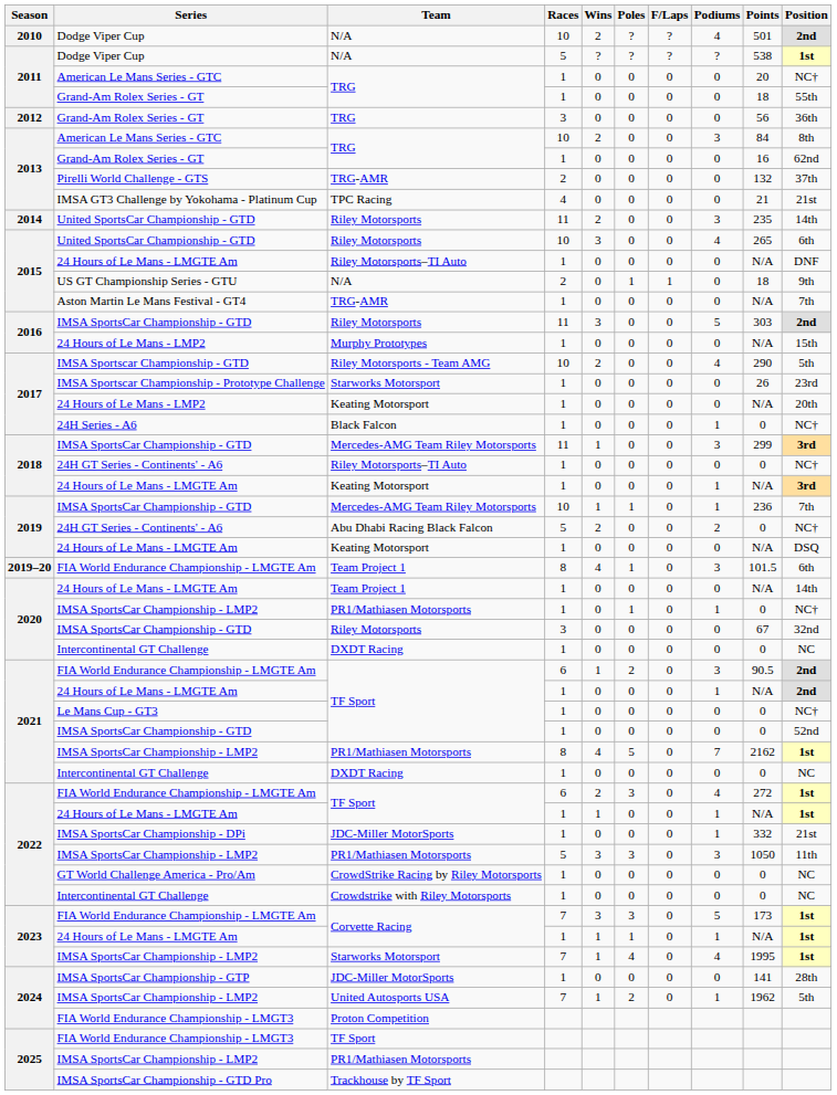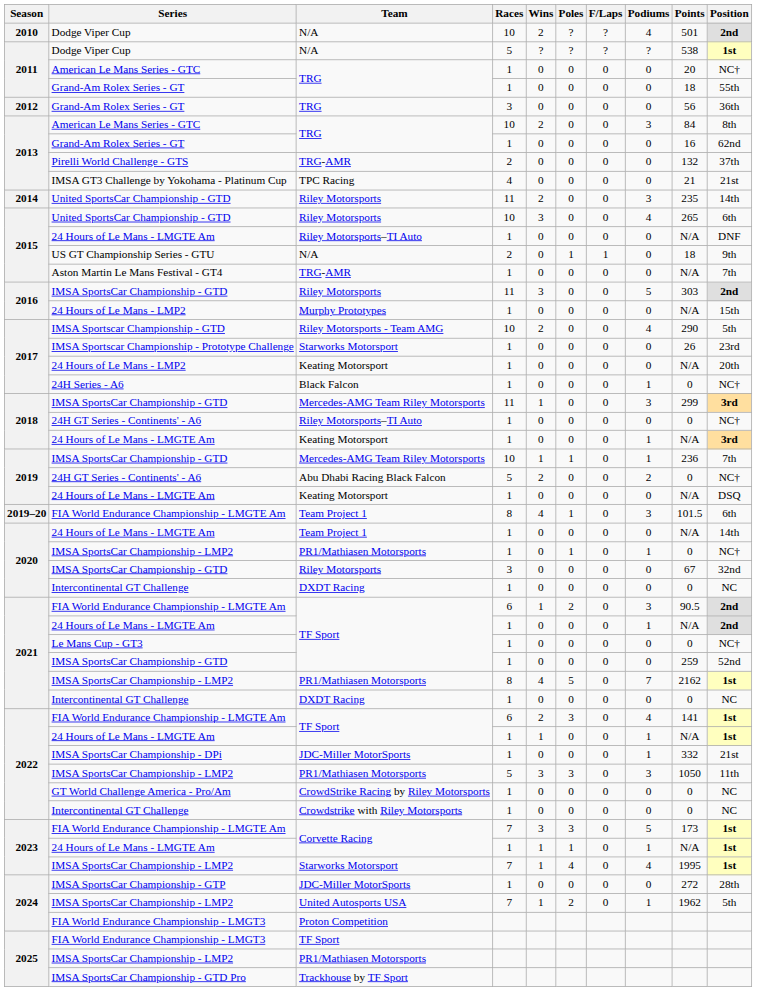 <table class="wikitable" style="font-size: 90%; text-align:center">
 <tr>
 <th>Season</th>
 <th>Series</th>
 <th>Team</th>
 <th>Races</th>
 <th>Wins</th>
 <th>Poles</th>
 <th>F/Laps</th>
 <th>Podiums</th>
 <th>Points</th>
 <th>Position</th>
 </tr>
 <tr>
 <th>2010</th>
 <td align="left">Dodge Viper Cup</td>
 <td align="left">N/A</td>
 <td>10</td>
 <td>2</td>
 <td>?</td>
 <td>?</td>
 <td>4</td>
 <td>501</td>
 <td style="background:#DFDFDF;"><strong>2nd</strong></td>
 </tr>
 <tr>
 <th rowspan="3">2011</th>
 <td align="left">Dodge Viper Cup</td>
 <td align="left">N/A</td>
 <td>5</td>
 <td>?</td>
 <td>?</td>
 <td>?</td>
 <td>?</td>
 <td>538</td>
 <td style="background:#FFFFBF;"><strong>1st</strong></td>
 </tr>
 <tr>
 <td align="left"><a href='#'>American Le Mans Series - GTC</a></td>
 <td rowspan="2" align="left"><a href='#'>TRG</a></td>
 <td>1</td>
 <td>0</td>
 <td>0</td>
 <td>0</td>
 <td>0</td>
 <td>20</td>
 <td>NC†</td>
 </tr>
 <tr>
 <td align="left"><a href='#'>Grand-Am Rolex Series - GT</a></td>
 <td>1</td>
 <td>0</td>
 <td>0</td>
 <td>0</td>
 <td>0</td>
 <td>18</td>
 <td>55th</td>
 </tr>
 <tr>
 <th>2012</th>
 <td align="left"><a href='#'>Grand-Am Rolex Series - GT</a></td>
 <td align="left"><a href='#'>TRG</a></td>
 <td>3</td>
 <td>0</td>
 <td>0</td>
 <td>0</td>
 <td>0</td>
 <td>56</td>
 <td>36th</td>
 </tr>
 <tr>
 <th rowspan="4">2013</th>
 <td align="left"><a href='#'>American Le Mans Series - GTC</a></td>
 <td rowspan="2" align="left"><a href='#'>TRG</a></td>
 <td>10</td>
 <td>2</td>
 <td>0</td>
 <td>0</td>
 <td>3</td>
 <td>84</td>
 <td>8th</td>
 </tr>
 <tr>
 <td align="left"><a href='#'>Grand-Am Rolex Series - GT</a></td>
 <td>1</td>
 <td>0</td>
 <td>0</td>
 <td>0</td>
 <td>0</td>
 <td>16</td>
 <td>62nd</td>
 </tr>
 <tr>
 <td align="left"><a href='#'>Pirelli World Challenge - GTS</a></td>
 <td align="left"><a href='#'>TRG</a>-<a href='#'>AMR</a></td>
 <td>2</td>
 <td>0</td>
 <td>0</td>
 <td>0</td>
 <td>0</td>
 <td>132</td>
 <td>37th</td>
 </tr>
 <tr>
 <td align="left">IMSA GT3 Challenge by Yokohama - Platinum Cup</td>
 <td align="left">TPC Racing</td>
 <td>4</td>
 <td>0</td>
 <td>0</td>
 <td>0</td>
 <td>0</td>
 <td>21</td>
 <td>21st</td>
 </tr>
 <tr>
 <th>2014</th>
 <td align="left"><a href='#'>United SportsCar Championship - GTD</a></td>
 <td align="left"><a href='#'>Riley Motorsports</a></td>
 <td>11</td>
 <td>2</td>
 <td>0</td>
 <td>0</td>
 <td>3</td>
 <td>235</td>
 <td>14th</td>
 </tr>
 <tr>
 <th rowspan="4">2015</th>
 <td align="left"><a href='#'>United SportsCar Championship - GTD</a></td>
 <td align="left"><a href='#'>Riley Motorsports</a></td>
 <td>10</td>
 <td>3</td>
 <td>0</td>
 <td>0</td>
 <td>4</td>
 <td>265</td>
 <td>6th</td>
 </tr>
 <tr>
 <td align="left"><a href='#'>24 Hours of Le Mans - LMGTE Am</a></td>
 <td align="left"><a href='#'>Riley Motorsports</a>–<a href='#'>TI Auto</a></td>
 <td>1</td>
 <td>0</td>
 <td>0</td>
 <td>0</td>
 <td>0</td>
 <td>N/A</td>
 <td>DNF</td>
 </tr>
 <tr>
 <td align="left">US GT Championship Series - GTU</td>
 <td align="left">N/A</td>
 <td>2</td>
 <td>0</td>
 <td>1</td>
 <td>1</td>
 <td>0</td>
 <td>18</td>
 <td>9th</td>
 </tr>
 <tr>
 <td align="left">Aston Martin Le Mans Festival - GT4</td>
 <td align="left"><a href='#'>TRG</a>-<a href='#'>AMR</a></td>
 <td>1</td>
 <td>0</td>
 <td>0</td>
 <td>0</td>
 <td>0</td>
 <td>N/A</td>
 <td>7th</td>
 </tr>
 <tr>
 <th rowspan="2">2016</th>
 <td align="left"><a href='#'>IMSA SportsCar Championship - GTD</a></td>
 <td align="left"><a href='#'>Riley Motorsports</a></td>
 <td>11</td>
 <td>3</td>
 <td>0</td>
 <td>0</td>
 <td>5</td>
 <td>303</td>
 <td style="background:#DFDFDF;"><strong>2nd</strong></td>
 </tr>
 <tr>
 <td align="left"><a href='#'>24 Hours of Le Mans - LMP2</a></td>
 <td align="left"><a href='#'>Murphy Prototypes</a></td>
 <td>1</td>
 <td>0</td>
 <td>0</td>
 <td>0</td>
 <td>0</td>
 <td>N/A</td>
 <td>15th</td>
 </tr>
 <tr>
 <th rowspan="4">2017</th>
 <td align="left"><a href='#'>IMSA Sportscar Championship - GTD</a></td>
 <td align="left"><a href='#'>Riley Motorsports - Team AMG</a></td>
 <td>10</td>
 <td>2</td>
 <td>0</td>
 <td>0</td>
 <td>4</td>
 <td>290</td>
 <td>5th</td>
 </tr>
 <tr>
 <td align="left"><a href='#'>IMSA Sportscar Championship - Prototype Challenge</a></td>
 <td align="left"><a href='#'>Starworks Motorsport</a></td>
 <td>1</td>
 <td>0</td>
 <td>0</td>
 <td>0</td>
 <td>0</td>
 <td>26</td>
 <td>23rd</td>
 </tr>
 <tr>
 <td align="left"><a href='#'>24 Hours of Le Mans - LMP2</a></td>
 <td align="left">Keating Motorsport</td>
 <td>1</td>
 <td>0</td>
 <td>0</td>
 <td>0</td>
 <td>0</td>
 <td>N/A</td>
 <td>20th</td>
 </tr>
 <tr>
 <td align="left"><a href='#'>24H Series - A6</a></td>
 <td align="left">Black Falcon</td>
 <td>1</td>
 <td>0</td>
 <td>0</td>
 <td>0</td>
 <td>1</td>
 <td>0</td>
 <td>NC†</td>
 </tr>
 <tr>
 <th rowspan="3">2018</th>
 <td align="left"><a href='#'>IMSA SportsCar Championship - GTD</a></td>
 <td align="left"><a href='#'>Mercedes-AMG Team Riley Motorsports</a></td>
 <td>11</td>
 <td>1</td>
 <td>0</td>
 <td>0</td>
 <td>3</td>
 <td>299</td>
 <td style="background:#FFDF9F;"><strong>3rd</strong></td>
 </tr>
 <tr>
 <td align="left"><a href='#'>24H GT Series - Continents' - A6</a></td>
 <td align="left"><a href='#'>Riley Motorsports</a>–<a href='#'>TI Auto</a></td>
 <td>1</td>
 <td>0</td>
 <td>0</td>
 <td>0</td>
 <td>0</td>
 <td>0</td>
 <td>NC†</td>
 </tr>
 <tr>
 <td align="left"><a href='#'>24 Hours of Le Mans - LMGTE Am</a></td>
 <td align="left">Keating Motorsport</td>
 <td>1</td>
 <td>0</td>
 <td>0</td>
 <td>0</td>
 <td>1</td>
 <td>N/A</td>
 <td style="background:#FFDF9F;"><strong>3rd</strong></td>
 </tr>
 <tr>
 <th rowspan="3">2019</th>
 <td align="left"><a href='#'>IMSA SportsCar Championship - GTD</a></td>
 <td align="left"><a href='#'>Mercedes-AMG Team Riley Motorsports</a></td>
 <td>10</td>
 <td>1</td>
 <td>1</td>
 <td>0</td>
 <td>1</td>
 <td>236</td>
 <td>7th</td>
 </tr>
 <tr>
 <td align="left"><a href='#'>24H GT Series - Continents' - A6</a></td>
 <td align="left">Abu Dhabi Racing Black Falcon</td>
 <td>5</td>
 <td>2</td>
 <td>0</td>
 <td>0</td>
 <td>2</td>
 <td>0</td>
 <td>NC†</td>
 </tr>
 <tr>
 <td align="left"><a href='#'>24 Hours of Le Mans - LMGTE Am</a></td>
 <td align="left">Keating Motorsport</td>
 <td>1</td>
 <td>0</td>
 <td>0</td>
 <td>0</td>
 <td>0</td>
 <td>N/A</td>
 <td>DSQ</td>
 </tr>
 <tr>
 <th>2019–20</th>
 <td align="left"><a href='#'>FIA World Endurance Championship - LMGTE Am</a></td>
 <td align="left"><a href='#'>Team Project 1</a></td>
 <td>8</td>
 <td>4</td>
 <td>1</td>
 <td>0</td>
 <td>3</td>
 <td>101.5</td>
 <td>6th</td>
 </tr>
 <tr>
 <th rowspan="4">2020</th>
 <td align="left"><a href='#'>24 Hours of Le Mans - LMGTE Am</a></td>
 <td align="left"><a href='#'>Team Project 1</a></td>
 <td>1</td>
 <td>0</td>
 <td>0</td>
 <td>0</td>
 <td>0</td>
 <td>N/A</td>
 <td>14th</td>
 </tr>
 <tr>
 <td align="left"><a href='#'>IMSA SportsCar Championship - LMP2</a></td>
 <td align="left"><a href='#'>PR1/Mathiasen Motorsports</a></td>
 <td>1</td>
 <td>0</td>
 <td>1</td>
 <td>0</td>
 <td>1</td>
 <td>0</td>
 <td>NC†</td>
 </tr>
 <tr>
 <td align="left"><a href='#'>IMSA SportsCar Championship - GTD</a></td>
 <td align="left"><a href='#'>Riley Motorsports</a></td>
 <td>3</td>
 <td>0</td>
 <td>0</td>
 <td>0</td>
 <td>0</td>
 <td>67</td>
 <td>32nd</td>
 </tr>
 <tr>
 <td align="left"><a href='#'>Intercontinental GT Challenge</a></td>
 <td align="left"><a href='#'>DXDT Racing</a></td>
 <td>1</td>
 <td>0</td>
 <td>0</td>
 <td>0</td>
 <td>0</td>
 <td>0</td>
 <td>NC</td>
 </tr>
 <tr>
 <th rowspan="6">2021</th>
 <td align="left"><a href='#'>FIA World Endurance Championship - LMGTE Am</a></td>
 <td rowspan="4" align="left"><a href='#'>TF Sport</a></td>
 <td>6</td>
 <td>1</td>
 <td>2</td>
 <td>0</td>
 <td>3</td>
 <td>90.5</td>
 <td style="background:#DFDFDF;"><strong>2nd</strong></td>
 </tr>
 <tr>
 <td align="left"><a href='#'>24 Hours of Le Mans - LMGTE Am</a></td>
 <td>1</td>
 <td>0</td>
 <td>0</td>
 <td>0</td>
 <td>1</td>
 <td>N/A</td>
 <td style="background:#DFDFDF;"><strong>2nd</strong></td>
 </tr>
 <tr>
 <td align="left"><a href='#'>Le Mans Cup - GT3</a></td>
 <td>1</td>
 <td>0</td>
 <td>0</td>
 <td>0</td>
 <td>0</td>
 <td>0</td>
 <td>NC†</td>
 </tr>
 <tr>
 <td align="left"><a href='#'>IMSA SportsCar Championship - GTD</a></td>
 <td>1</td>
 <td>0</td>
 <td>0</td>
 <td>0</td>
 <td>0</td>
-<td>0</td>
+<td>259</td>
 <td>52nd</td>
 </tr>
 <tr>
 <td align="left"><a href='#'>IMSA SportsCar Championship - LMP2</a></td>
 <td align="left"><a href='#'>PR1/Mathiasen Motorsports</a></td>
 <td>8</td>
 <td>4</td>
 <td>5</td>
 <td>0</td>
 <td>7</td>
 <td>2162</td>
 <td style="background:#FFFFBF;"><strong>1st</strong></td>
 </tr>
 <tr>
 <td align="left"><a href='#'>Intercontinental GT Challenge</a></td>
 <td align="left"><a href='#'>DXDT Racing</a></td>
 <td>1</td>
 <td>0</td>
 <td>0</td>
 <td>0</td>
 <td>0</td>
 <td>0</td>
 <td>NC</td>
 </tr>
 <tr>
 <th rowspan="6">2022</th>
 <td align="left"><a href='#'>FIA World Endurance Championship - LMGTE Am</a></td>
 <td rowspan="2" align="left"><a href='#'>TF Sport</a></td>
 <td>6</td>
 <td>2</td>
 <td>3</td>
 <td>0</td>
 <td>4</td>
-<td>272</td>
+<td>141</td>
 <td style="background:#FFFFBF;"><strong>1st</strong></td>
 </tr>
 <tr>
 <td align="left"><a href='#'>24 Hours of Le Mans - LMGTE Am</a></td>
 <td>1</td>
 <td>1</td>
 <td>0</td>
 <td>0</td>
 <td>1</td>
 <td>N/A</td>
 <td style="background:#FFFFBF;"><strong>1st</strong></td>
 </tr>
 <tr>
 <td align="left"><a href='#'>IMSA SportsCar Championship - DPi</a></td>
 <td align="left"><a href='#'>JDC-Miller MotorSports</a></td>
 <td>1</td>
 <td>0</td>
 <td>0</td>
 <td>0</td>
 <td>1</td>
 <td>332</td>
 <td>21st</td>
 </tr>
 <tr>
 <td align="left"><a href='#'>IMSA SportsCar Championship - LMP2</a></td>
 <td align="left"><a href='#'>PR1/Mathiasen Motorsports</a></td>
 <td>5</td>
 <td>3</td>
 <td>3</td>
 <td>0</td>
 <td>3</td>
 <td>1050</td>
 <td>11th</td>
 </tr>
 <tr>
 <td align="left"><a href='#'>GT World Challenge America - Pro/Am</a></td>
 <td align="left"><a href='#'>CrowdStrike Racing</a> by <a href='#'>Riley Motorsports</a></td>
 <td>1</td>
 <td>0</td>
 <td>0</td>
 <td>0</td>
 <td>0</td>
 <td>0</td>
 <td>NC</td>
 </tr>
 <tr>
 <td align="left"><a href='#'>Intercontinental GT Challenge</a></td>
 <td align="left"><a href='#'>Crowdstrike</a> with <a href='#'>Riley Motorsports</a></td>
 <td>1</td>
 <td>0</td>
 <td>0</td>
 <td>0</td>
 <td>0</td>
 <td>0</td>
 <td>NC</td>
 </tr>
 <tr>
 <th rowspan="3">2023</th>
 <td align="left"><a href='#'>FIA World Endurance Championship - LMGTE Am</a></td>
 <td rowspan="2" align="left"><a href='#'>Corvette Racing</a></td>
 <td>7</td>
 <td>3</td>
 <td>3</td>
 <td>0</td>
 <td>5</td>
 <td>173</td>
 <td style="background:#FFFFBF;"><strong>1st</strong></td>
 </tr>
 <tr>
 <td align="left"><a href='#'>24 Hours of Le Mans - LMGTE Am</a></td>
 <td>1</td>
 <td>1</td>
 <td>1</td>
 <td>0</td>
 <td>1</td>
 <td>N/A</td>
 <td style="background:#FFFFBF;"><strong>1st</strong></td>
 </tr>
 <tr>
 <td align="left"><a href='#'>IMSA SportsCar Championship - LMP2</a></td>
 <td align="left"><a href='#'>Starworks Motorsport</a></td>
 <td>7</td>
 <td>1</td>
 <td>4</td>
 <td>0</td>
 <td>4</td>
 <td>1995</td>
 <td style="background:#FFFFBF;"><strong>1st</strong></td>
 </tr>
 <tr>
 <th rowspan="3">2024</th>
 <td align=left><a href='#'>IMSA SportsCar Championship - GTP</a></td>
 <td align=left><a href='#'>JDC-Miller MotorSports</a></td>
 <td>1</td>
 <td>0</td>
 <td>0</td>
 <td>0</td>
 <td>0</td>
-<td>141</td>
+<td>272</td>
 <td>28th</td>
 </tr>
 <tr>
 <td align=left><a href='#'>IMSA SportsCar Championship - LMP2</a></td>
 <td align=left><a href='#'>United Autosports USA</a></td>
 <td>7</td>
 <td>1</td>
 <td>2</td>
 <td>0</td>
 <td>1</td>
 <td>1962</td>
 <td>5th</td>
 </tr>
 <tr>
 <td align=left><a href='#'>FIA World Endurance Championship - LMGT3</a></td>
 <td align=left><a href='#'>Proton Competition</a></td>
 <td></td>
 <td></td>
 <td></td>
 <td></td>
 <td></td>
 <td></td>
 <td></td>
 </tr>
 <tr>
 <th rowspan="3">2025</th>
 <td align=left><a href='#'>FIA World Endurance Championship - LMGT3</a></td>
 <td align=left><a href='#'>TF Sport</a></td>
 <td></td>
 <td></td>
 <td></td>
 <td></td>
 <td></td>
 <td></td>
 <td></td>
 </tr>
 <tr>
 <td align=left><a href='#'>IMSA SportsCar Championship - LMP2</a></td>
 <td align=left><a href='#'>PR1/Mathiasen Motorsports</a></td>
 <td></td>
 <td></td>
 <td></td>
 <td></td>
 <td></td>
 <td></td>
 <td></td>
 </tr>
 <tr>
 <td align=left><a href='#'>IMSA SportsCar Championship - GTD Pro</a></td>
 <td align=left><a href='#'>Trackhouse</a> by <a href='#'>TF Sport</a></td>
 <td></td>
 <td></td>
 <td></td>
 <td></td>
 <td></td>
 <td></td>
 <td></td>
 </tr>
 </table>
